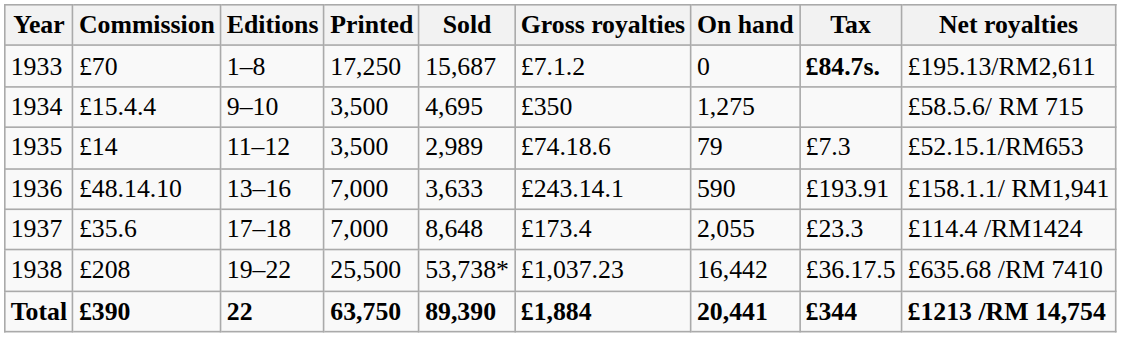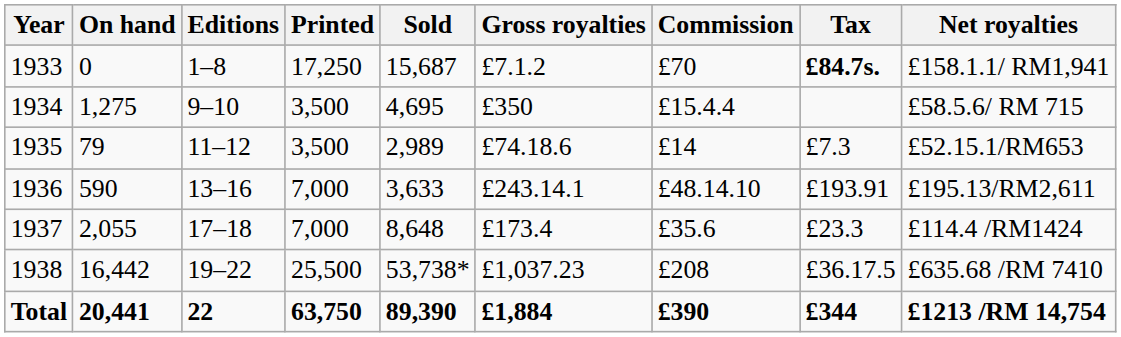 <table class="wikitable">
 <tr>
 <th>Year</th>
-<th>Commission</th>
+<th>On hand</th>
 <th>Editions</th>
 <th>Printed</th>
 <th>Sold</th>
 <th>Gross royalties</th>
-<th>On hand</th>
+<th>Commission</th>
 <th>Tax</th>
 <th>Net royalties</th>
 </tr>
 <tr>
 <td>1933</td>
-<td>£70</td>
+<td>0</td>
 <td>1–8</td>
 <td>17,250</td>
 <td>15,687</td>
 <td>£7.1.2</td>
-<td>0</td>
+<td>£70</td>
 <td><strong>£84.7s.</strong></td>
-<td>£195.13/RM2,611</td>
+<td>£158.1.1/ RM1,941</td>
 </tr>
 <tr>
 <td>1934</td>
-<td>£15.4.4</td>
+<td>1,275</td>
 <td>9–10</td>
 <td>3,500</td>
 <td>4,695</td>
 <td>£350</td>
-<td>1,275</td>
+<td>£15.4.4</td>
 <td></td>
 <td>£58.5.6/ RM 715</td>
 </tr>
 <tr>
 <td>1935</td>
-<td>£14</td>
+<td>79</td>
 <td>11–12</td>
 <td>3,500</td>
 <td>2,989</td>
 <td>£74.18.6</td>
-<td>79</td>
+<td>£14</td>
 <td>£7.3</td>
 <td>£52.15.1/RM653</td>
 </tr>
 <tr>
 <td>1936</td>
-<td>£48.14.10</td>
+<td>590</td>
 <td>13–16</td>
 <td>7,000</td>
 <td>3,633</td>
 <td>£243.14.1</td>
-<td>590</td>
+<td>£48.14.10</td>
 <td>£193.91</td>
-<td>£158.1.1/ RM1,941</td>
+<td>£195.13/RM2,611</td>
 </tr>
 <tr>
 <td>1937</td>
-<td>£35.6</td>
+<td>2,055</td>
 <td>17–18</td>
 <td>7,000</td>
 <td>8,648</td>
 <td>£173.4</td>
-<td>2,055</td>
+<td>£35.6</td>
 <td>£23.3</td>
 <td>£114.4 /RM1424</td>
 </tr>
 <tr>
 <td>1938</td>
-<td>£208</td>
+<td>16,442</td>
 <td>19–22</td>
 <td>25,500</td>
 <td>53,738*</td>
 <td>£1,037.23</td>
-<td>16,442</td>
+<td>£208</td>
 <td>£36.17.5</td>
 <td>£635.68 /RM 7410</td>
 </tr>
 <tr>
 <td><strong>Total</strong></td>
-<td><strong>£390</strong></td>
+<td><strong>20,441</strong></td>
 <td><strong>22</strong></td>
 <td><strong>63,750</strong></td>
 <td><strong>89,390</strong></td>
 <td><strong>£1,884</strong></td>
-<td><strong>20,441</strong></td>
+<td><strong>£390</strong></td>
 <td><strong>£344</strong></td>
 <td><strong>£1213 /RM 14,754</strong></td>
 </tr>
 </table>
